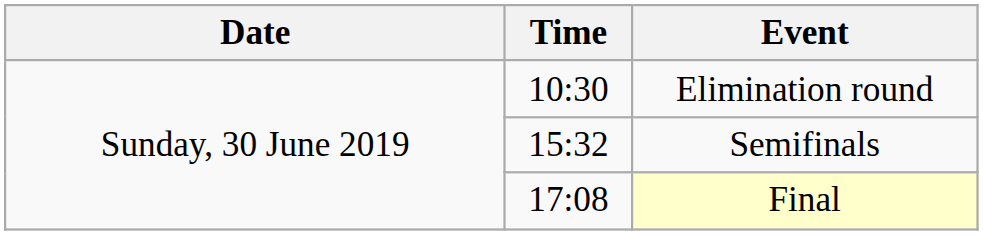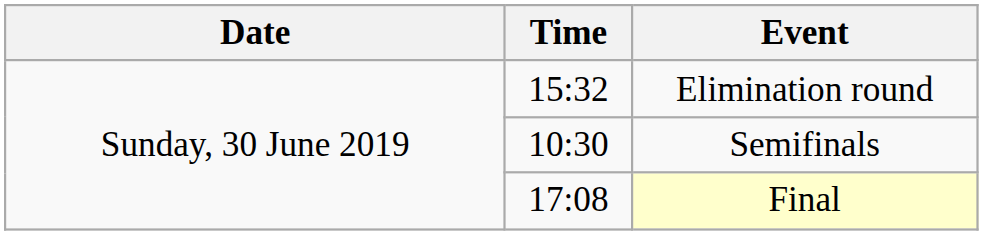 <table class = "wikitable" style="text-align:center;">
 <tr>
 <th width=220>Date</th>
 <th width=50>Time</th>
 <th width=150>Event</th>
 </tr>
 <tr>
 <td rowspan=3>Sunday, 30 June 2019</td>
-<td>10:30</td>
+<td>15:32</td>
 <td>Elimination round</td>
 </tr>
 <tr>
-<td>15:32</td>
+<td>10:30</td>
 <td>Semifinals</td>
 </tr>
 <tr>
 <td>17:08</td>
 <td bgcolor=ffffcc>Final</td>
 </tr>
 </table>
